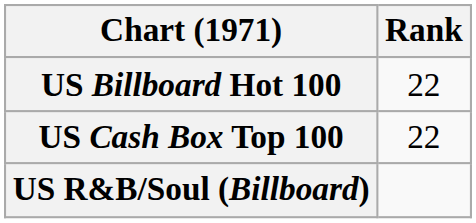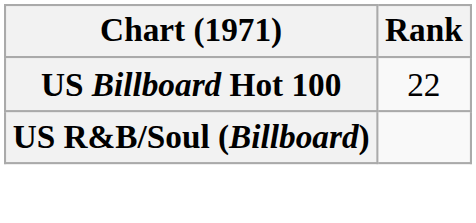 <table class="wikitable sortable plainrowheaders">
 <tr>
 <th scope="col">Chart (1971)</th>
 <th scope="col">Rank</th>
 </tr>
 <tr>
 <th scope="row">US <em>Billboard</em> Hot 100</th>
 <td style="text-align:center;">22</td>
 </tr>
 <tr>
-<th scope="row">US <em>Cash Box</em> Top 100</th>
-<td style="text-align:center;">22</td>
-</tr>
-<tr>
 <th scope="row">US R&B/Soul (<em>Billboard</em>)</th>
 <td></td>
 </tr>
 </table>
